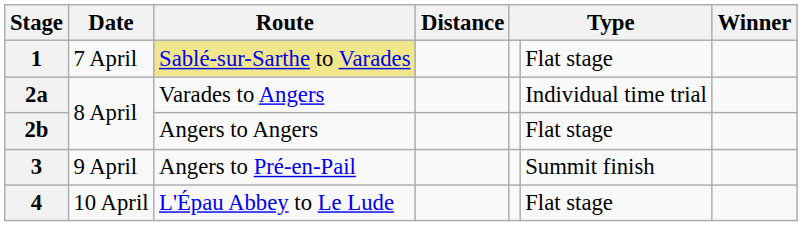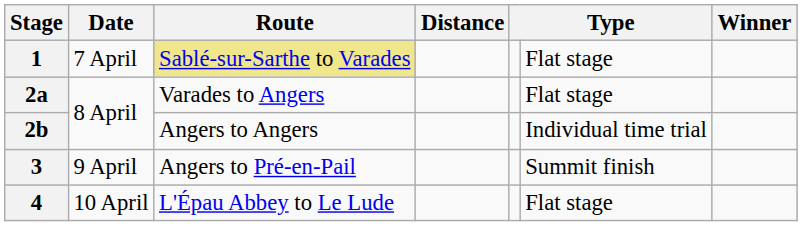 <table class="wikitable plainrowheaders">
 <tr>
 <th>Stage</th>
 <th>Date</th>
 <th>Route</th>
 <th>Distance</th>
 <th colspan=2>Type</th>
 <th>Winner</th>
 </tr>
 <tr>
 <th style="text-align:center">1</th>
 <td>7 April</td>
 <td style="background: khaki;"><a href='#'>Sablé-sur-Sarthe</a> to <a href='#'>Varades</a></td>
 <td></td>
 <td></td>
 <td>Flat stage</td>
 <td></td>
 </tr>
 <tr>
 <th style="text-align:center">2a</th>
 <td rowspan=2>8 April</td>
 <td>Varades to <a href='#'>Angers</a></td>
 <td></td>
 <td></td>
-<td>Individual time trial</td>
+<td>Flat stage</td>
 <td></td>
 </tr>
 <tr>
 <th style="text-align:center">2b</th>
 <td>Angers to Angers</td>
 <td></td>
 <td></td>
-<td>Flat stage</td>
+<td>Individual time trial</td>
 <td></td>
 </tr>
 <tr>
 <th style="text-align:center">3</th>
 <td>9 April</td>
 <td>Angers to <a href='#'>Pré-en-Pail</a></td>
 <td></td>
 <td></td>
 <td>Summit finish</td>
 <td></td>
 </tr>
 <tr>
 <th style="text-align:center">4</th>
 <td>10 April</td>
 <td><a href='#'>L'Épau Abbey</a> to <a href='#'>Le Lude</a></td>
 <td></td>
 <td></td>
 <td>Flat stage</td>
 <td></td>
 </tr>
 </table>
